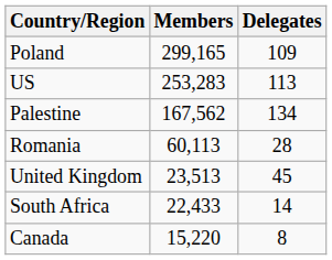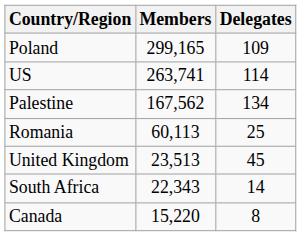 <table class="wikitable" style="float:right; margin-left:16px;">
 <tr>
 <th>Country/Region</th>
 <th>Members</th>
 <th>Delegates</th>
 </tr>
 <tr>
 <td>Poland</td>
 <td style="text-align:center;">299,165</td>
 <td style="text-align:center;">109</td>
 </tr>
 <tr>
 <td>US</td>
-<td style="text-align:center;">253,283</td>
-<td style="text-align:center;">113</td>
+<td style="text-align:center;">263,741</td>
+<td style="text-align:center;">114</td>
 </tr>
 <tr>
 <td>Palestine</td>
 <td style="text-align:center;">167,562</td>
 <td style="text-align:center;">134</td>
 </tr>
 <tr>
 <td>Romania</td>
 <td style="text-align:center;">60,113</td>
-<td style="text-align:center;">28</td>
+<td style="text-align:center;">25</td>
 </tr>
 <tr>
 <td>United Kingdom</td>
 <td style="text-align:center;">23,513</td>
 <td style="text-align:center;">45</td>
 </tr>
 <tr>
 <td>South Africa</td>
-<td style="text-align:center;">22,433</td>
+<td style="text-align:center;">22,343</td>
 <td style="text-align:center;">14</td>
 </tr>
 <tr>
 <td>Canada</td>
 <td style="text-align:center;">15,220</td>
 <td style="text-align:center;">8</td>
 </tr>
 </table>
